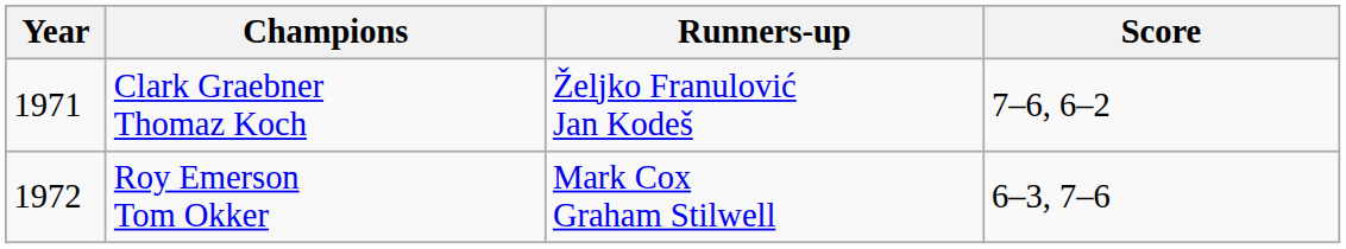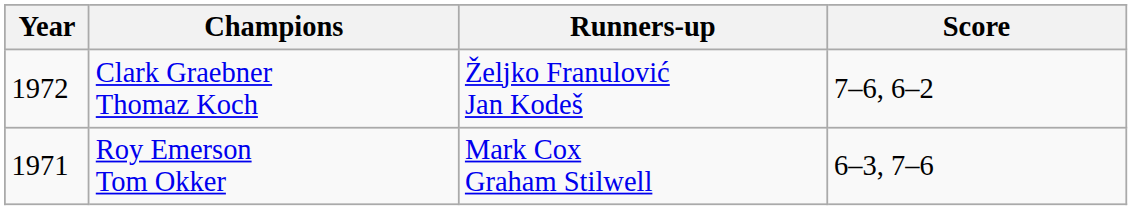 <table class="wikitable">
 <tr>
 <th style="width:40px">Year</th>
 <th style="width:200px">Champions</th>
 <th style="width:200px">Runners-up</th>
 <th style="width:160px" class="unsortable">Score</th>
 </tr>
 <tr>
-<td>1971</td>
+<td>1972</td>
 <td> <a href='#'>Clark Graebner</a><br> <a href='#'>Thomaz Koch</a></td>
 <td> <a href='#'>Željko Franulović</a><br> <a href='#'>Jan Kodeš</a></td>
 <td>7–6, 6–2</td>
 </tr>
 <tr>
-<td>1972</td>
+<td>1971</td>
 <td> <a href='#'>Roy Emerson</a><br> <a href='#'>Tom Okker</a></td>
 <td> <a href='#'>Mark Cox</a><br> <a href='#'>Graham Stilwell</a></td>
 <td>6–3, 7–6</td>
 </tr>
 </table>
